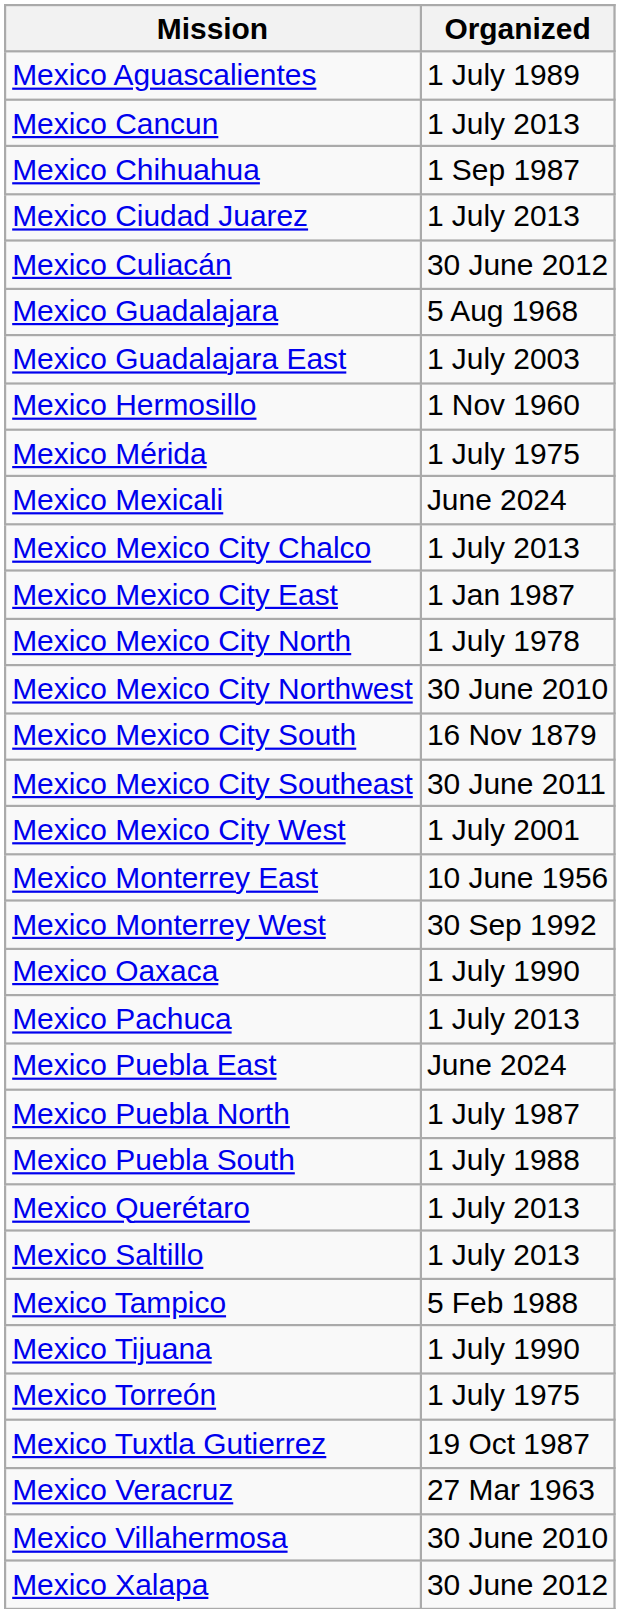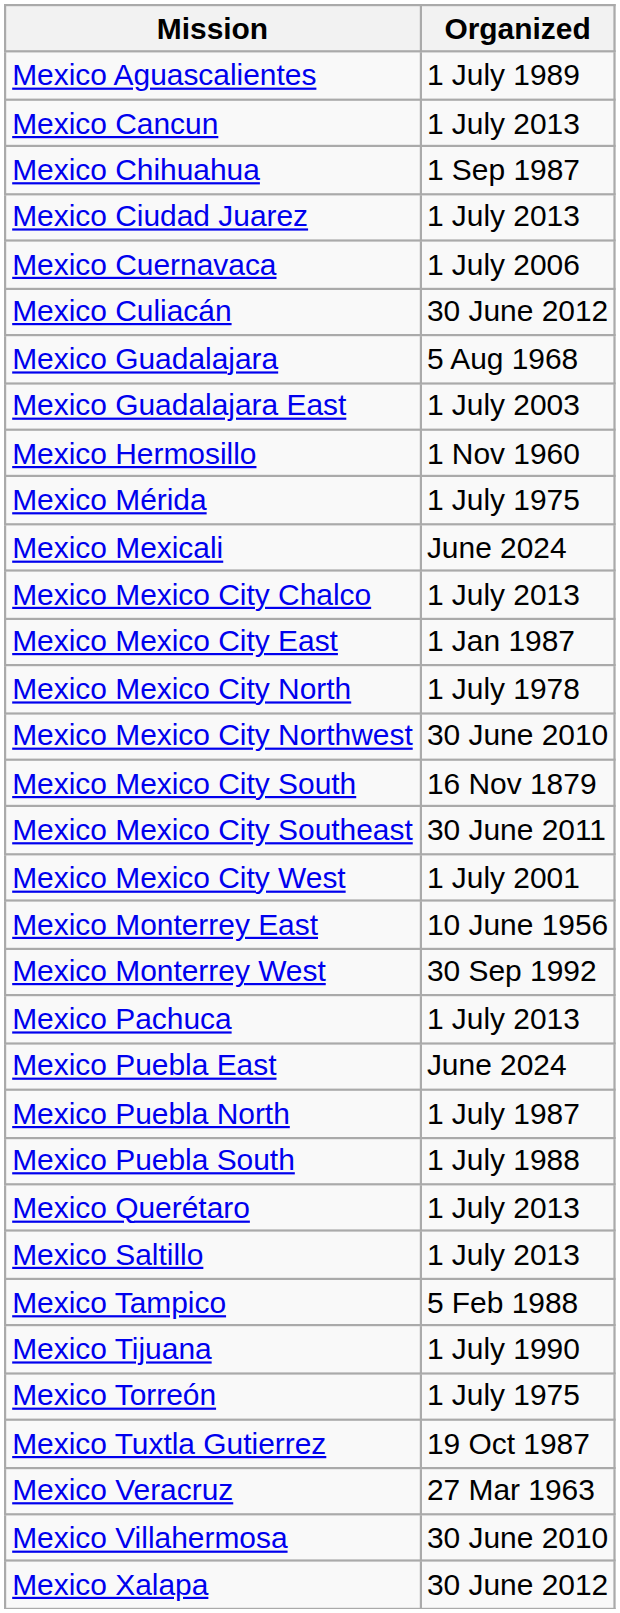 <table class="wikitable sortable mw-collapsible" style="font-size:85%">
 <tr>
 <th>Mission</th>
 <th>Organized</th>
 </tr>
 <tr>
 <td><a href='#'>Mexico Aguascalientes</a></td>
 <td>1 July 1989</td>
 </tr>
 <tr>
 <td><a href='#'>Mexico Cancun</a></td>
 <td>1 July 2013</td>
 </tr>
 <tr>
 <td><a href='#'>Mexico Chihuahua</a></td>
 <td>1 Sep 1987</td>
 </tr>
 <tr>
 <td><a href='#'>Mexico Ciudad Juarez</a></td>
 <td>1 July 2013</td>
+</tr>
+<tr>
+<td><a href='#'>Mexico Cuernavaca</a></td>
+<td>1 July 2006</td>
 </tr>
 <tr>
 <td><a href='#'>Mexico Culiacán</a></td>
 <td>30 June 2012</td>
 </tr>
 <tr>
 <td><a href='#'>Mexico Guadalajara</a></td>
 <td>5 Aug 1968</td>
 </tr>
 <tr>
 <td><a href='#'>Mexico Guadalajara East</a></td>
 <td>1 July 2003</td>
 </tr>
 <tr>
 <td><a href='#'>Mexico Hermosillo</a></td>
 <td>1 Nov 1960</td>
 </tr>
 <tr>
 <td><a href='#'>Mexico Mérida</a></td>
 <td>1 July 1975</td>
 </tr>
 <tr>
 <td><a href='#'>Mexico Mexicali</a></td>
 <td>June 2024</td>
 </tr>
 <tr>
 <td><a href='#'>Mexico Mexico City Chalco</a></td>
 <td>1 July 2013</td>
 </tr>
 <tr>
 <td><a href='#'>Mexico Mexico City East</a></td>
 <td>1 Jan 1987</td>
 </tr>
 <tr>
 <td><a href='#'>Mexico Mexico City North</a></td>
 <td>1 July 1978</td>
 </tr>
 <tr>
 <td><a href='#'>Mexico Mexico City Northwest</a></td>
 <td>30 June 2010</td>
 </tr>
 <tr>
 <td><a href='#'>Mexico Mexico City South</a></td>
 <td>16 Nov 1879</td>
 </tr>
 <tr>
 <td><a href='#'>Mexico Mexico City Southeast</a></td>
 <td>30 June 2011</td>
 </tr>
 <tr>
 <td><a href='#'>Mexico Mexico City West</a></td>
 <td>1 July 2001</td>
 </tr>
 <tr>
 <td><a href='#'>Mexico Monterrey East</a></td>
 <td>10 June 1956</td>
 </tr>
 <tr>
 <td><a href='#'>Mexico Monterrey West</a></td>
 <td>30 Sep 1992</td>
 </tr>
 <tr>
-<td><a href='#'>Mexico Oaxaca</a></td>
-<td>1 July 1990</td>
-</tr>
-<tr>
 <td><a href='#'>Mexico Pachuca</a></td>
 <td>1 July 2013</td>
 </tr>
 <tr>
 <td><a href='#'>Mexico Puebla East</a></td>
 <td>June 2024</td>
 </tr>
 <tr>
 <td><a href='#'>Mexico Puebla North</a></td>
 <td>1 July 1987</td>
 </tr>
 <tr>
 <td><a href='#'>Mexico Puebla South</a></td>
 <td>1 July 1988</td>
 </tr>
 <tr>
 <td><a href='#'>Mexico Querétaro</a></td>
 <td>1 July 2013</td>
 </tr>
 <tr>
 <td><a href='#'>Mexico Saltillo</a></td>
 <td>1 July 2013</td>
 </tr>
 <tr>
 <td><a href='#'>Mexico Tampico</a></td>
 <td>5 Feb 1988</td>
 </tr>
 <tr>
 <td><a href='#'>Mexico Tijuana</a></td>
 <td>1 July 1990</td>
 </tr>
 <tr>
 <td><a href='#'>Mexico Torreón</a></td>
 <td>1 July 1975</td>
 </tr>
 <tr>
 <td><a href='#'>Mexico Tuxtla Gutierrez</a></td>
 <td>19 Oct 1987</td>
 </tr>
 <tr>
 <td><a href='#'>Mexico Veracruz</a></td>
 <td>27 Mar 1963</td>
 </tr>
 <tr>
 <td><a href='#'>Mexico Villahermosa</a></td>
 <td>30 June 2010</td>
 </tr>
 <tr>
 <td><a href='#'>Mexico Xalapa</a></td>
 <td>30 June 2012</td>
 </tr>
 </table>
